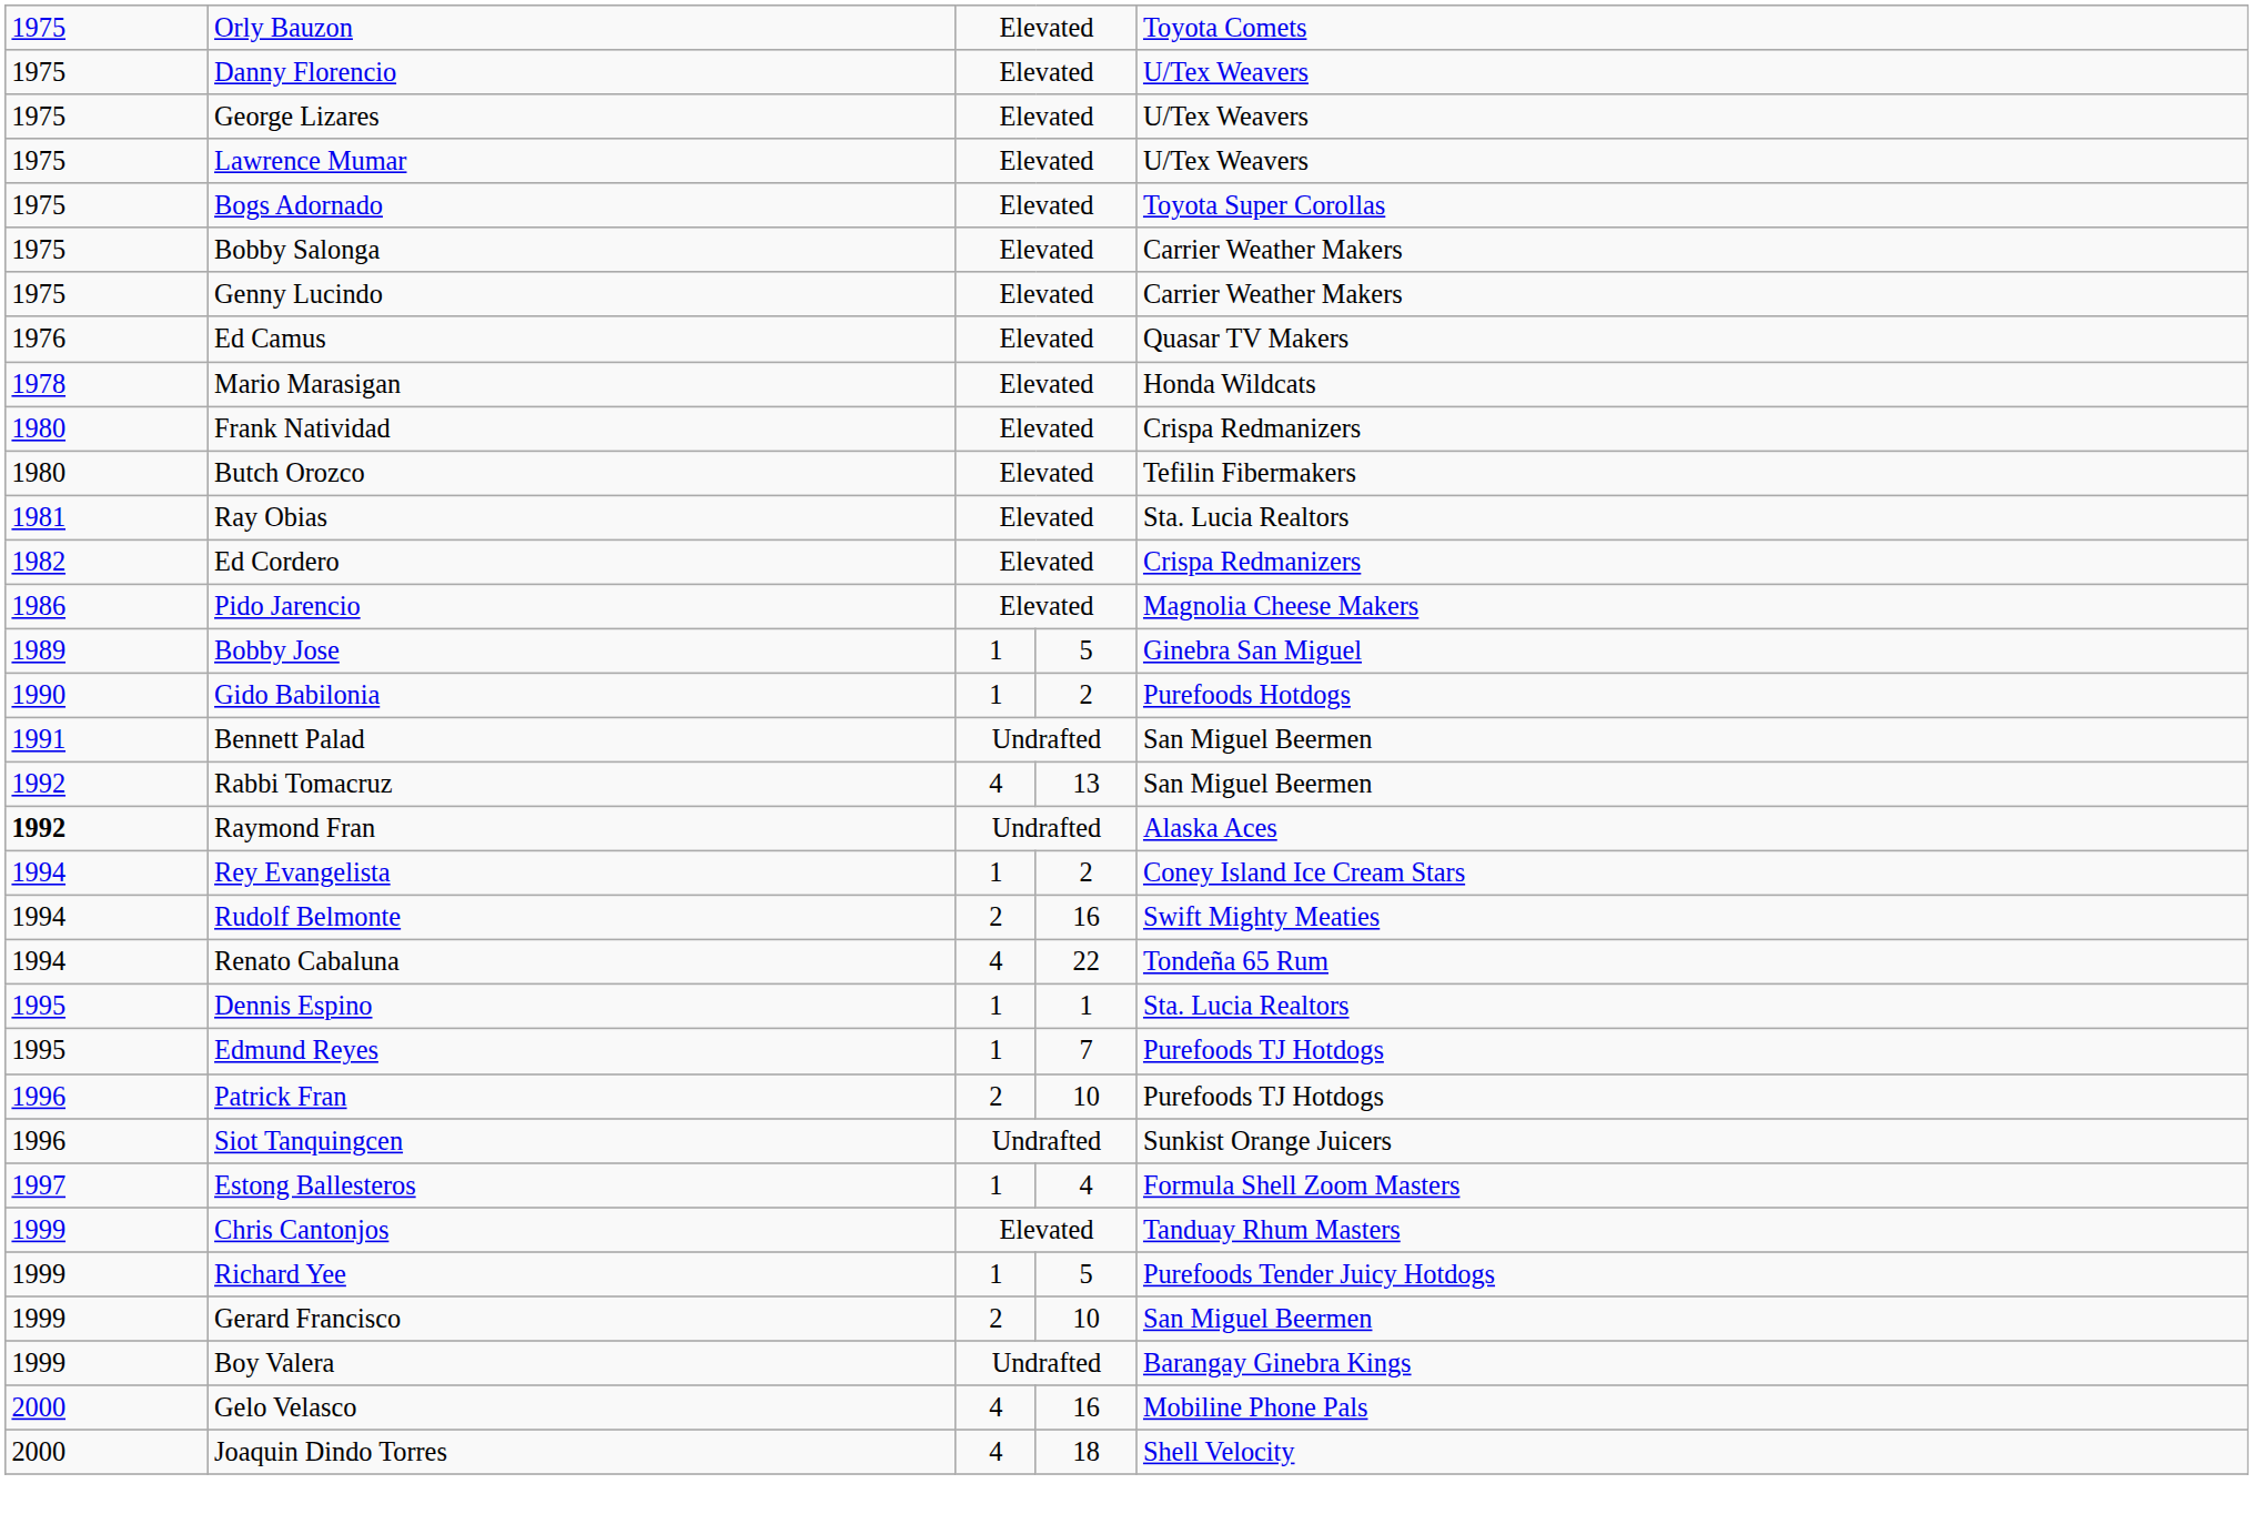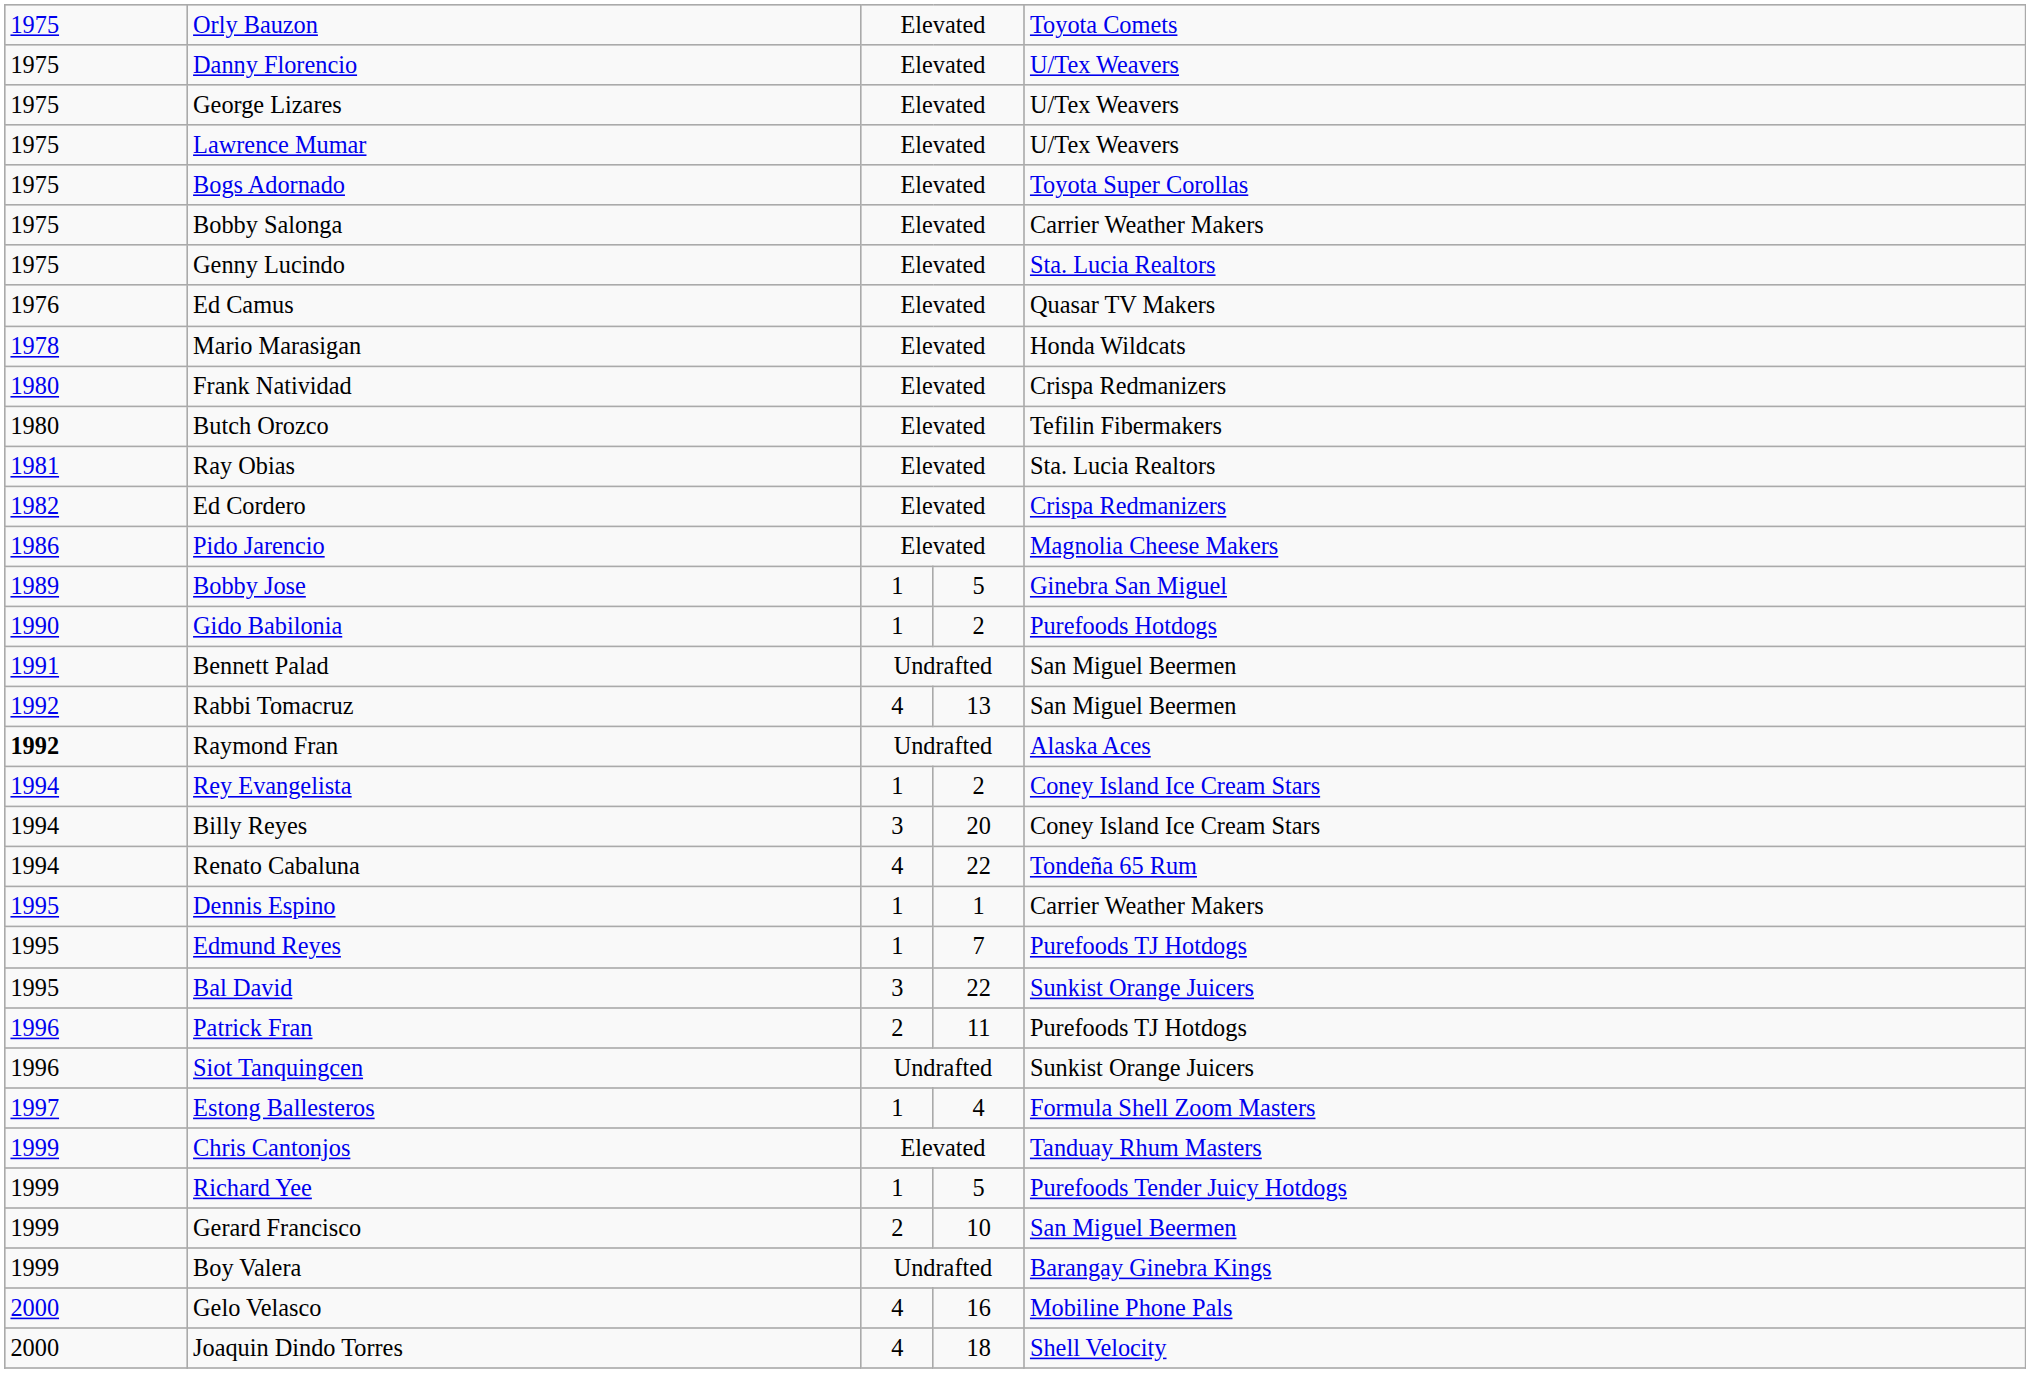 <table class=wikitable width=100% style=font-size:95%>
 <tr>
 <td><a href='#'>1975</a></td>
 <td><a href='#'>Orly Bauzon</a></td>
 <td colspan=2 align=center>Elevated</td>
 <td><a href='#'>Toyota Comets</a></td>
 </tr>
 <tr>
 <td>1975</td>
 <td><a href='#'>Danny Florencio</a></td>
 <td colspan=2 align=center>Elevated</td>
 <td><a href='#'>U/Tex Weavers</a></td>
 </tr>
 <tr>
 <td>1975</td>
 <td>George Lizares</td>
 <td colspan=2 align=center>Elevated</td>
 <td>U/Tex Weavers</td>
 </tr>
 <tr>
 <td>1975</td>
 <td><a href='#'>Lawrence Mumar</a></td>
 <td colspan=2 align=center>Elevated</td>
 <td>U/Tex Weavers</td>
 </tr>
 <tr>
 <td>1975</td>
 <td><a href='#'>Bogs Adornado</a></td>
 <td colspan=2 align=center>Elevated</td>
 <td><a href='#'>Toyota Super Corollas</a></td>
 </tr>
 <tr>
 <td>1975</td>
 <td>Bobby Salonga</td>
 <td colspan=2 align=center>Elevated</td>
 <td>Carrier Weather Makers</td>
 </tr>
 <tr>
 <td>1975</td>
 <td>Genny Lucindo</td>
 <td colspan=2 align=center>Elevated</td>
-<td>Carrier Weather Makers</td>
+<td><a href='#'>Sta. Lucia Realtors</a></td>
 </tr>
 <tr>
 <td>1976</td>
 <td>Ed Camus</td>
 <td colspan=2 align=center>Elevated</td>
 <td>Quasar TV Makers</td>
 </tr>
 <tr>
 <td><a href='#'>1978</a></td>
 <td>Mario Marasigan</td>
 <td colspan=2 align=center>Elevated</td>
 <td>Honda Wildcats</td>
 </tr>
 <tr>
 <td><a href='#'>1980</a></td>
 <td>Frank Natividad</td>
 <td colspan=2 align=center>Elevated</td>
 <td>Crispa Redmanizers</td>
 </tr>
 <tr>
 <td>1980</td>
 <td>Butch Orozco</td>
 <td colspan=2 align=center>Elevated</td>
 <td>Tefilin Fibermakers</td>
 </tr>
 <tr>
 <td><a href='#'>1981</a></td>
 <td>Ray Obias</td>
 <td colspan=2 align=center>Elevated</td>
 <td>Sta. Lucia Realtors</td>
 </tr>
 <tr>
 <td><a href='#'>1982</a></td>
 <td>Ed Cordero</td>
 <td colspan=2 align=center>Elevated</td>
 <td><a href='#'>Crispa Redmanizers</a></td>
 </tr>
 <tr>
 <td><a href='#'>1986</a></td>
 <td><a href='#'>Pido Jarencio</a></td>
 <td colspan=2 align=center>Elevated</td>
 <td><a href='#'>Magnolia Cheese Makers</a></td>
 </tr>
 <tr>
 <td><a href='#'>1989</a></td>
 <td><a href='#'>Bobby Jose</a></td>
 <td align=center>1</td>
 <td align=center width=50px>5</td>
 <td><a href='#'>Ginebra San Miguel</a></td>
 </tr>
 <tr>
 <td><a href='#'>1990</a></td>
 <td><a href='#'>Gido Babilonia</a></td>
 <td align=center>1</td>
 <td align=center>2</td>
 <td><a href='#'>Purefoods Hotdogs</a></td>
 </tr>
 <tr>
 <td><a href='#'>1991</a></td>
 <td>Bennett Palad</td>
 <td colspan=2 align=center>Undrafted</td>
 <td>San Miguel Beermen</td>
 </tr>
 <tr>
 <td><a href='#'>1992</a></td>
 <td>Rabbi Tomacruz</td>
 <td align=center>4</td>
 <td align=center>13</td>
 <td>San Miguel Beermen</td>
 </tr>
 <tr>
 <td><strong>1992</strong></td>
 <td>Raymond Fran</td>
 <td colspan=2 align=center>Undrafted</td>
 <td><a href='#'>Alaska Aces</a></td>
 </tr>
 <tr>
 <td><a href='#'>1994</a></td>
 <td><a href='#'>Rey Evangelista</a></td>
 <td align=center>1</td>
 <td align=center>2</td>
 <td><a href='#'>Coney Island Ice Cream Stars</a></td>
 </tr>
 <tr>
 <td>1994</td>
-<td><a href='#'>Rudolf Belmonte</a></td>
-<td align=center>2</td>
-<td align=center>16</td>
-<td><a href='#'>Swift Mighty Meaties</a></td>
+<td>Billy Reyes</td>
+<td align=center>3</td>
+<td align=center>20</td>
+<td>Coney Island Ice Cream Stars</td>
 </tr>
 <tr>
 <td>1994</td>
 <td>Renato Cabaluna</td>
 <td align=center>4</td>
 <td align=center>22</td>
 <td><a href='#'>Tondeña 65 Rum</a></td>
 </tr>
 <tr>
 <td><a href='#'>1995</a></td>
 <td><a href='#'>Dennis Espino</a></td>
 <td align=center>1</td>
 <td align=center>1</td>
-<td><a href='#'>Sta. Lucia Realtors</a></td>
+<td>Carrier Weather Makers</td>
 </tr>
 <tr>
 <td>1995</td>
 <td><a href='#'>Edmund Reyes</a></td>
 <td align=center>1</td>
 <td align=center>7</td>
 <td><a href='#'>Purefoods TJ Hotdogs</a></td>
 </tr>
 <tr>
+<td>1995</td>
+<td><a href='#'>Bal David</a></td>
+<td align=center>3</td>
+<td align=center>22</td>
+<td><a href='#'>Sunkist Orange Juicers</a></td>
+</tr>
+<tr>
 <td><a href='#'>1996</a></td>
 <td><a href='#'>Patrick Fran</a></td>
 <td align=center>2</td>
-<td align=center>10</td>
+<td align=center>11</td>
 <td>Purefoods TJ Hotdogs</td>
 </tr>
 <tr>
 <td>1996</td>
 <td><a href='#'>Siot Tanquingcen</a></td>
 <td colspan=2 align=center>Undrafted</td>
 <td>Sunkist Orange Juicers</td>
 </tr>
 <tr>
 <td><a href='#'>1997</a></td>
 <td><a href='#'>Estong Ballesteros</a></td>
 <td align=center>1</td>
 <td align=center>4</td>
 <td><a href='#'>Formula Shell Zoom Masters</a></td>
 </tr>
 <tr>
 <td><a href='#'>1999</a></td>
 <td><a href='#'>Chris Cantonjos</a></td>
 <td colspan=2 align=center>Elevated</td>
 <td><a href='#'>Tanduay Rhum Masters</a></td>
 </tr>
 <tr>
 <td>1999</td>
 <td><a href='#'>Richard Yee</a></td>
 <td align=center>1</td>
 <td align=center>5</td>
 <td><a href='#'>Purefoods Tender Juicy Hotdogs</a></td>
 </tr>
 <tr>
 <td>1999</td>
 <td>Gerard Francisco</td>
 <td align=center>2</td>
 <td align=center>10</td>
 <td><a href='#'>San Miguel Beermen</a></td>
 </tr>
 <tr>
 <td>1999</td>
 <td>Boy Valera</td>
 <td colspan=2 align=center>Undrafted</td>
 <td><a href='#'>Barangay Ginebra Kings</a></td>
 </tr>
 <tr>
 <td><a href='#'>2000</a></td>
 <td>Gelo Velasco</td>
 <td align=center>4</td>
 <td align=center>16</td>
 <td><a href='#'>Mobiline Phone Pals</a></td>
 </tr>
 <tr>
 <td>2000</td>
 <td>Joaquin Dindo Torres</td>
 <td align=center>4</td>
 <td align=center width=50px>18</td>
 <td><a href='#'>Shell Velocity</a></td>
 </tr>
 </table>
